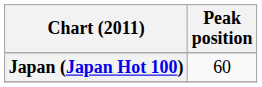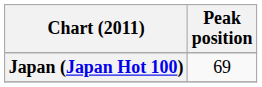 <table class="wikitable sortable plainrowheaders" style="text-align:center">
 <tr>
 <th>Chart (2011)</th>
 <th>Peak<br>position</th>
 </tr>
 <tr>
 </tr>
 <tr>
 <th scope="row">Japan (<a href='#'>Japan Hot 100</a>)</th>
-<td>60</td>
+<td>69</td>
 </tr>
 <tr>
 </tr>
 <tr>
 </tr>
 </table>
